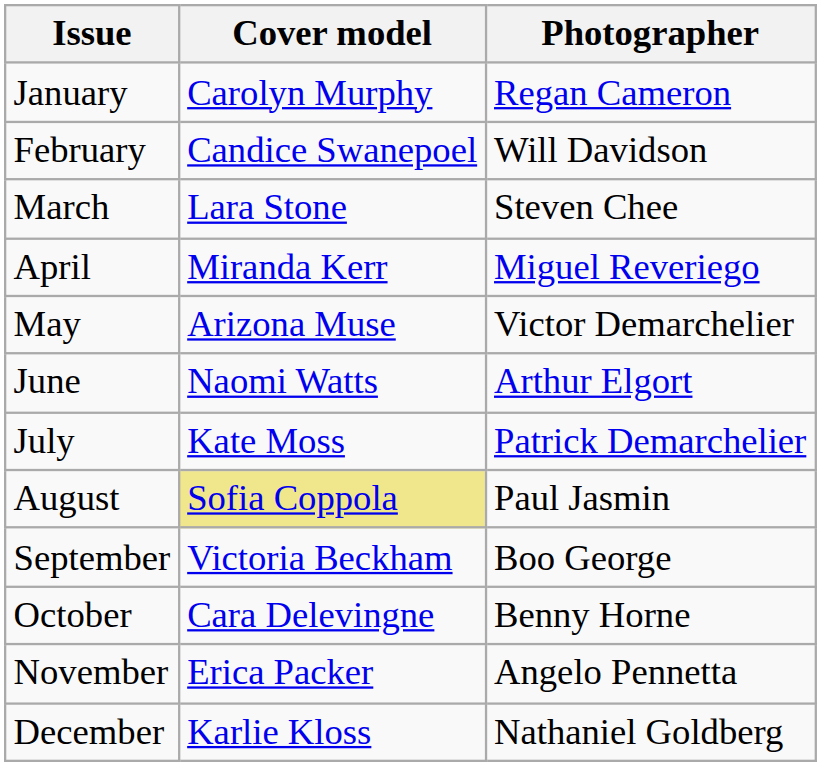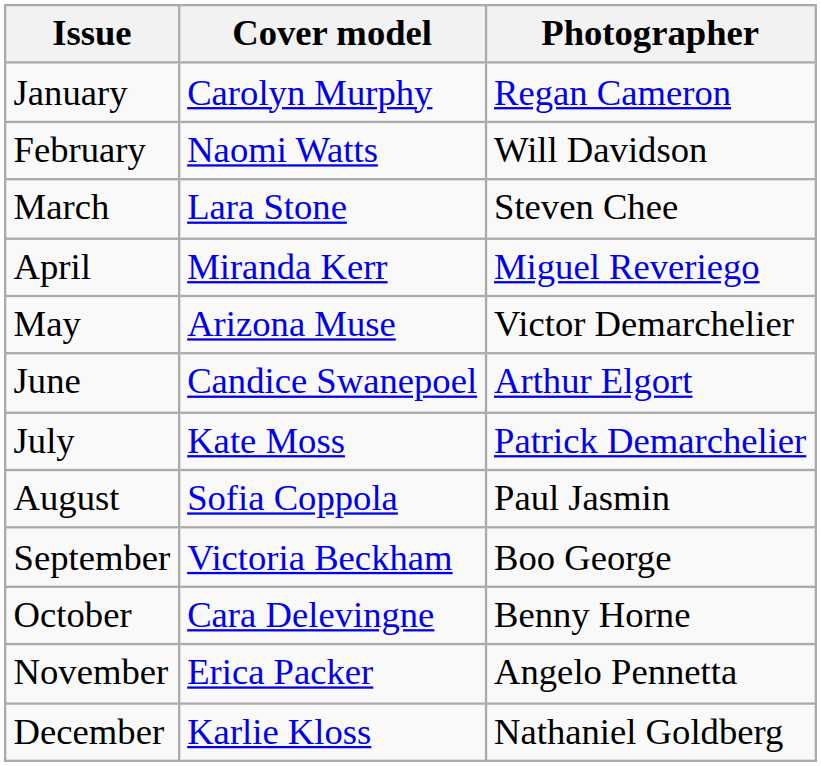 <table class="wikitable">
 <tr>
 <th>Issue</th>
 <th>Cover model</th>
 <th>Photographer</th>
 </tr>
 <tr>
 <td>January</td>
 <td><a href='#'>Carolyn Murphy</a></td>
 <td><a href='#'>Regan Cameron</a></td>
 </tr>
 <tr>
 <td>February</td>
-<td><a href='#'>Candice Swanepoel</a></td>
+<td><a href='#'>Naomi Watts</a></td>
 <td>Will Davidson</td>
 </tr>
 <tr>
 <td>March</td>
 <td><a href='#'>Lara Stone</a></td>
 <td>Steven Chee</td>
 </tr>
 <tr>
 <td>April</td>
 <td><a href='#'>Miranda Kerr</a></td>
 <td><a href='#'>Miguel Reveriego</a></td>
 </tr>
 <tr>
 <td>May</td>
 <td><a href='#'>Arizona Muse</a></td>
 <td>Victor Demarchelier</td>
 </tr>
 <tr>
 <td>June</td>
-<td><a href='#'>Naomi Watts</a></td>
+<td><a href='#'>Candice Swanepoel</a></td>
 <td><a href='#'>Arthur Elgort</a></td>
 </tr>
 <tr>
 <td>July</td>
 <td><a href='#'>Kate Moss</a></td>
 <td><a href='#'>Patrick Demarchelier</a></td>
 </tr>
 <tr>
 <td>August</td>
-<td style="background: khaki;"><a href='#'>Sofia Coppola</a></td>
+<td><a href='#'>Sofia Coppola</a></td>
 <td>Paul Jasmin</td>
 </tr>
 <tr>
 <td>September</td>
 <td><a href='#'>Victoria Beckham</a></td>
 <td>Boo George</td>
 </tr>
 <tr>
 <td>October</td>
 <td><a href='#'>Cara Delevingne</a></td>
 <td>Benny Horne</td>
 </tr>
 <tr>
 <td>November</td>
 <td><a href='#'>Erica Packer</a></td>
 <td>Angelo Pennetta</td>
 </tr>
 <tr>
 <td>December</td>
 <td><a href='#'>Karlie Kloss</a></td>
 <td>Nathaniel Goldberg</td>
 </tr>
 </table>
